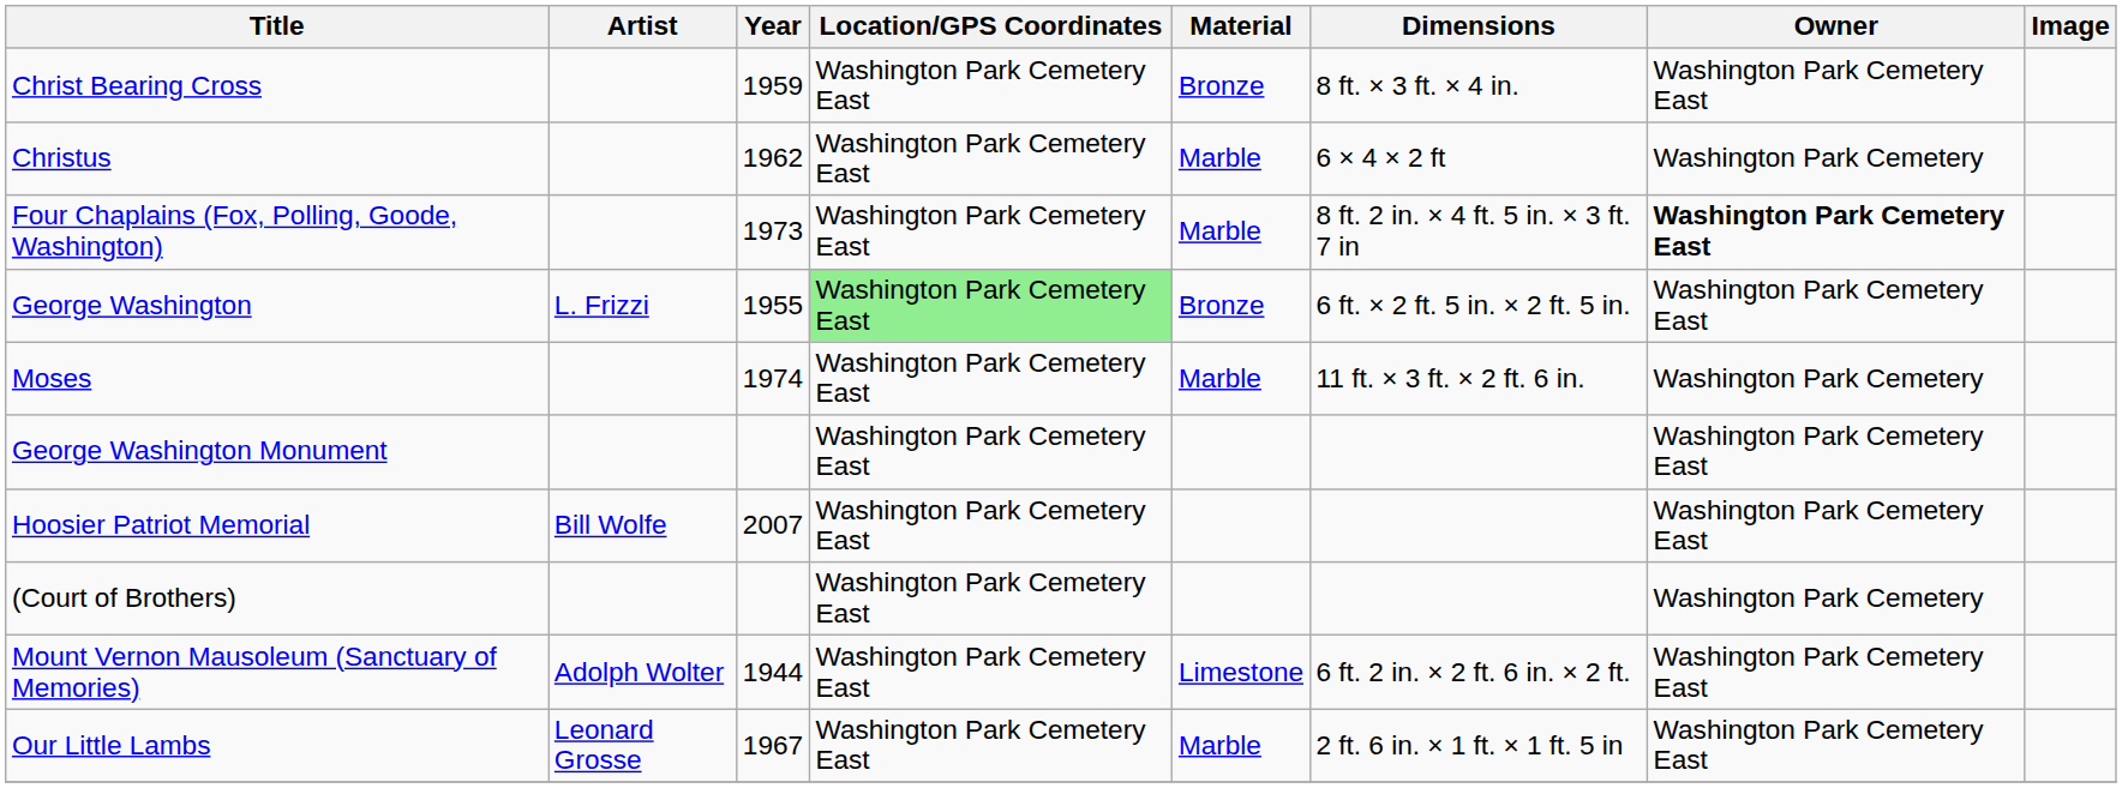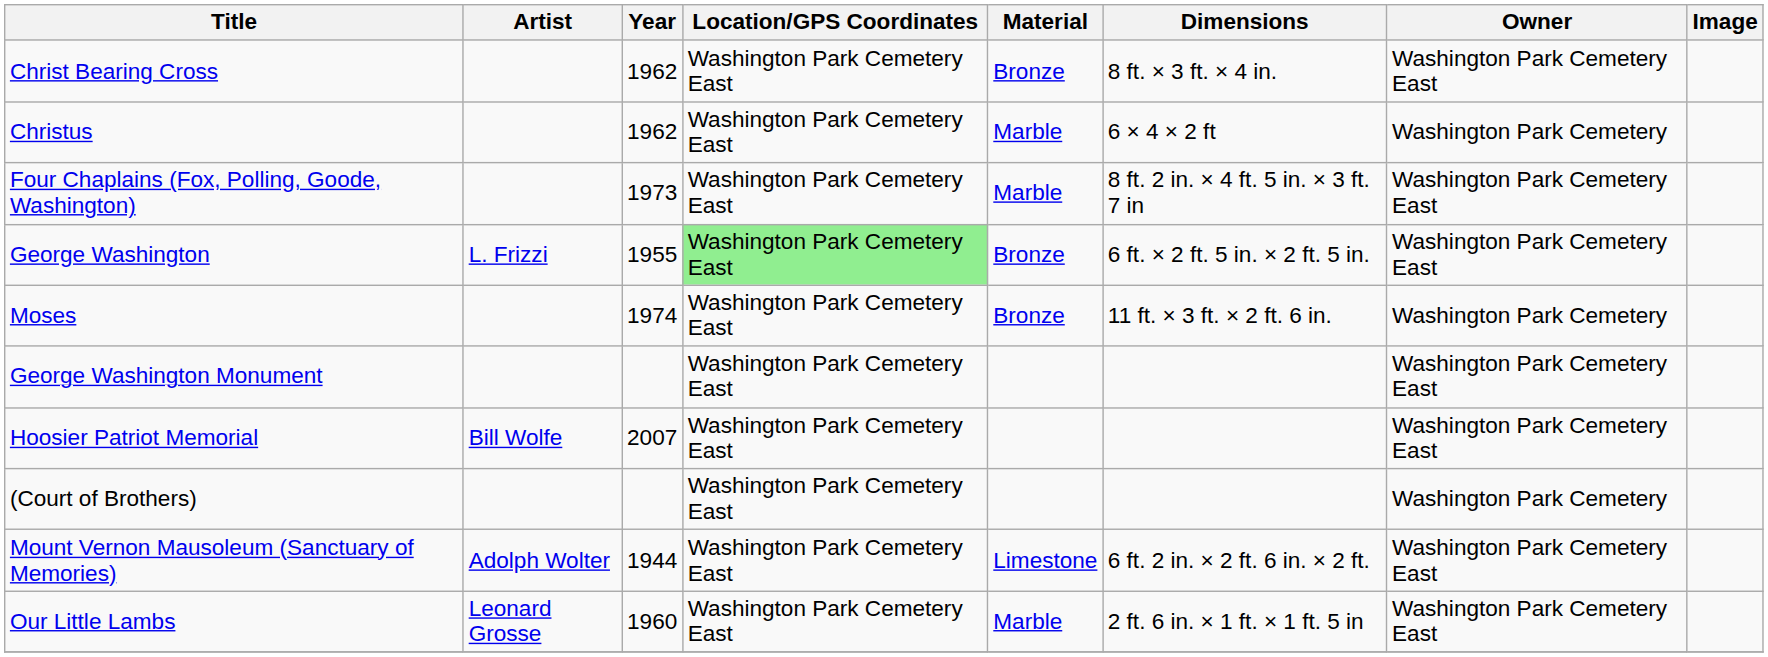 <table class="wikitable sortable">
 <tr>
 <th>Title</th>
 <th>Artist</th>
 <th>Year</th>
 <th>Location/GPS Coordinates</th>
 <th>Material</th>
 <th>Dimensions</th>
 <th>Owner</th>
 <th>Image</th>
 </tr>
 <tr>
 <td><a href='#'>Christ Bearing Cross</a></td>
 <td></td>
-<td>1959</td>
+<td>1962</td>
 <td>Washington Park Cemetery East </td>
 <td><a href='#'>Bronze</a></td>
 <td>8 ft. × 3 ft. × 4 in.</td>
 <td>Washington Park Cemetery East</td>
 <td></td>
 </tr>
 <tr>
 <td><a href='#'>Christus</a></td>
 <td></td>
 <td>1962</td>
 <td>Washington Park Cemetery East </td>
 <td><a href='#'>Marble</a></td>
 <td>6 × 4 × 2 ft</td>
 <td>Washington Park Cemetery</td>
 <td></td>
 </tr>
 <tr>
 <td><a href='#'>Four Chaplains (Fox, Polling, Goode, Washington)</a></td>
 <td></td>
 <td>1973</td>
 <td>Washington Park Cemetery East	</td>
 <td><a href='#'>Marble</a></td>
 <td>8 ft. 2 in. × 4 ft. 5 in. × 3 ft. 7 in</td>
-<td><strong>Washington Park Cemetery East</strong></td>
+<td>Washington Park Cemetery East</td>
 <td></td>
 </tr>
 <tr>
 <td><a href='#'>George Washington</a></td>
 <td><a href='#'>L. Frizzi</a></td>
 <td>1955</td>
 <td style="background: lightgreen;">Washington Park Cemetery East </td>
 <td><a href='#'>Bronze</a></td>
 <td>6 ft. × 2 ft. 5 in. × 2 ft. 5 in.</td>
 <td>Washington Park Cemetery East</td>
 <td></td>
 </tr>
 <tr>
 <td><a href='#'>Moses</a></td>
 <td></td>
 <td>1974</td>
 <td>Washington Park Cemetery East </td>
-<td><a href='#'>Marble</a></td>
+<td><a href='#'>Bronze</a></td>
 <td>11 ft. × 3 ft. × 2 ft. 6 in.</td>
 <td>Washington Park Cemetery</td>
 <td></td>
 </tr>
 <tr>
 <td><a href='#'>George Washington Monument</a></td>
 <td></td>
 <td></td>
 <td>Washington Park Cemetery East </td>
 <td></td>
 <td></td>
 <td>Washington Park Cemetery East</td>
 <td></td>
 </tr>
 <tr>
 <td><a href='#'>Hoosier Patriot Memorial</a></td>
 <td><a href='#'>Bill Wolfe</a></td>
 <td>2007</td>
 <td>Washington Park Cemetery East </td>
 <td></td>
 <td></td>
 <td>Washington Park Cemetery East</td>
 <td></td>
 </tr>
 <tr>
 <td>(Court of Brothers)</td>
 <td></td>
 <td></td>
 <td>Washington Park Cemetery East</td>
 <td></td>
 <td></td>
 <td>Washington Park Cemetery</td>
 <td></td>
 </tr>
 <tr>
 <td><a href='#'>Mount Vernon Mausoleum (Sanctuary of Memories)</a></td>
 <td><a href='#'>Adolph Wolter</a></td>
 <td>1944</td>
 <td>Washington Park Cemetery East</td>
 <td><a href='#'>Limestone</a></td>
 <td>6 ft. 2 in. × 2 ft. 6 in. × 2 ft.</td>
 <td>Washington Park Cemetery East</td>
 <td></td>
 </tr>
 <tr>
 <td><a href='#'>Our Little Lambs</a></td>
 <td><a href='#'>Leonard Grosse</a></td>
-<td>1967</td>
+<td>1960</td>
 <td>Washington Park Cemetery East</td>
 <td><a href='#'>Marble</a></td>
 <td>2 ft. 6 in. × 1 ft. × 1 ft. 5 in</td>
 <td>Washington Park Cemetery East</td>
 <td></td>
 </tr>
 <tr>
 </tr>
 </table>
